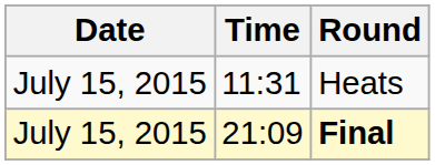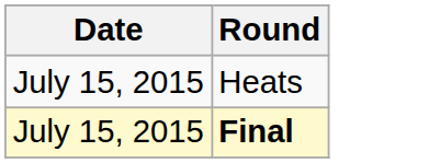 <table class="wikitable">
 <tr>
 <th>Date</th>
-<th>Time</th>
 <th>Round</th>
 </tr>
 <tr>
 <td>July 15, 2015</td>
-<td>11:31</td>
 <td>Heats</td>
 </tr>
 <tr style=background:lemonchiffon>
 <td>July 15, 2015</td>
-<td>21:09</td>
 <td><strong>Final</strong></td>
 </tr>
 </table>
